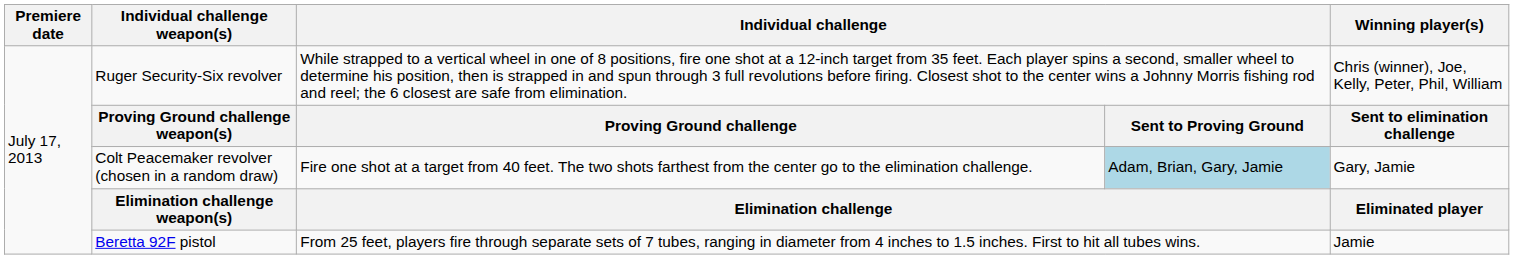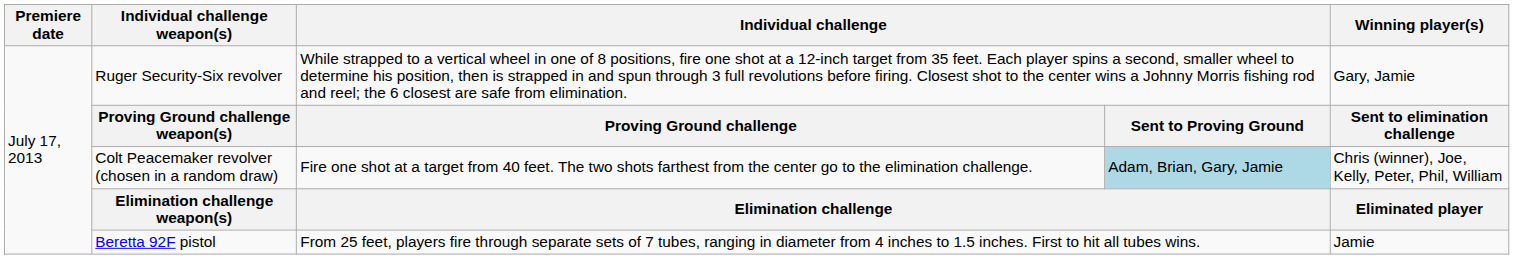 <table class="wikitable">
 <tr>
 <th>Premiere date</th>
 <th>Individual challenge weapon(s)</th>
 <th colspan="2">Individual challenge</th>
 <th>Winning player(s)</th>
 </tr>
 <tr>
 <td rowspan="5">July 17, 2013</td>
 <td>Ruger Security-Six revolver</td>
 <td colspan="2">While strapped to a vertical wheel in one of 8 positions, fire one shot at a 12-inch target from 35 feet. Each player spins a second, smaller wheel to determine his position, then is strapped in and spun through 3 full revolutions before firing. Closest shot to the center wins a Johnny Morris fishing rod and reel; the 6 closest are safe from elimination.</td>
-<td>Chris (winner), Joe, Kelly, Peter, Phil, William</td>
+<td>Gary, Jamie</td>
 </tr>
 <tr>
 <th>Proving Ground challenge weapon(s)</th>
 <th>Proving Ground challenge</th>
 <th>Sent to Proving Ground</th>
 <th>Sent to elimination challenge</th>
 </tr>
 <tr>
 <td>Colt Peacemaker revolver (chosen in a random draw)</td>
 <td>Fire one shot at a target from 40 feet. The two shots farthest from the center go to the elimination challenge.</td>
 <td style="background: lightblue;">Adam, Brian, Gary, Jamie</td>
-<td>Gary, Jamie</td>
+<td>Chris (winner), Joe, Kelly, Peter, Phil, William</td>
 </tr>
 <tr>
 <th>Elimination challenge weapon(s)</th>
 <th colspan="2">Elimination challenge</th>
 <th>Eliminated player</th>
 </tr>
 <tr>
 <td><a href='#'>Beretta 92F</a> pistol</td>
 <td colspan="2">From 25 feet, players fire through separate sets of 7 tubes, ranging in diameter from 4 inches to 1.5 inches. First to hit all tubes wins.</td>
 <td>Jamie</td>
 </tr>
 </table>
